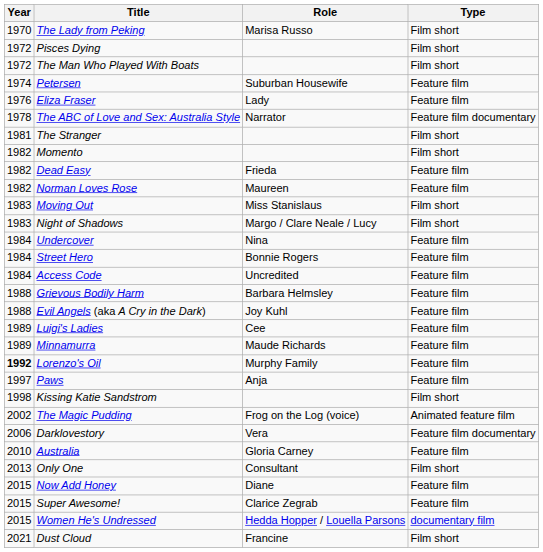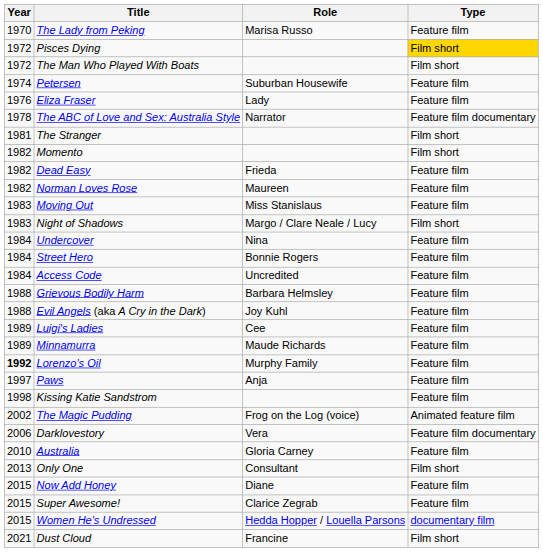 <table class="wikitable">
 <tr>
 <th>Year</th>
 <th>Title</th>
 <th>Role</th>
 <th>Type</th>
 </tr>
 <tr>
 <td>1970</td>
 <td><em><a href='#'>The Lady from Peking</a></em></td>
 <td>Marisa Russo</td>
-<td>Film short</td>
+<td>Feature film</td>
 </tr>
 <tr>
 <td>1972</td>
 <td><em>Pisces Dying</em></td>
 <td></td>
-<td>Film short</td>
+<td style="background: gold;">Film short</td>
 </tr>
 <tr>
 <td>1972</td>
 <td><em>The Man Who Played With Boats</em></td>
 <td></td>
 <td>Film short</td>
 </tr>
 <tr>
 <td>1974</td>
 <td><em><a href='#'>Petersen</a></em></td>
 <td>Suburban Housewife</td>
 <td>Feature film</td>
 </tr>
 <tr>
 <td>1976</td>
 <td><em><a href='#'>Eliza Fraser</a></em></td>
 <td>Lady</td>
 <td>Feature film</td>
 </tr>
 <tr>
 <td>1978</td>
 <td><em><a href='#'>The ABC of Love and Sex: Australia Style</a></em></td>
 <td>Narrator</td>
 <td>Feature film documentary</td>
 </tr>
 <tr>
 <td>1981</td>
 <td><em>The Stranger</em></td>
 <td></td>
 <td>Film short</td>
 </tr>
 <tr>
 <td>1982</td>
 <td><em>Momento</em></td>
 <td></td>
 <td>Film short</td>
 </tr>
 <tr>
 <td>1982</td>
 <td><em><a href='#'>Dead Easy</a></em></td>
 <td>Frieda</td>
 <td>Feature film</td>
 </tr>
 <tr>
 <td>1982</td>
 <td><em><a href='#'>Norman Loves Rose</a></em></td>
 <td>Maureen</td>
 <td>Feature film</td>
 </tr>
 <tr>
 <td>1983</td>
 <td><em><a href='#'>Moving Out</a></em></td>
 <td>Miss Stanislaus</td>
-<td>Film short</td>
+<td>Feature film</td>
 </tr>
 <tr>
 <td>1983</td>
 <td><em>Night of Shadows</em></td>
 <td>Margo / Clare Neale / Lucy</td>
 <td>Film short</td>
 </tr>
 <tr>
 <td>1984</td>
 <td><em><a href='#'>Undercover</a></em></td>
 <td>Nina</td>
 <td>Feature film</td>
 </tr>
 <tr>
 <td>1984</td>
 <td><em><a href='#'>Street Hero</a></em></td>
 <td>Bonnie Rogers</td>
 <td>Feature film</td>
 </tr>
 <tr>
 <td>1984</td>
 <td><em><a href='#'>Access Code</a></em></td>
 <td>Uncredited</td>
 <td>Feature film</td>
 </tr>
 <tr>
 <td>1988</td>
 <td><em><a href='#'>Grievous Bodily Harm</a></em></td>
 <td>Barbara Helmsley</td>
 <td>Feature film</td>
 </tr>
 <tr>
 <td>1988</td>
 <td><em><a href='#'>Evil Angels</a></em> (aka <em>A Cry in the Dark</em>)</td>
 <td>Joy Kuhl</td>
 <td>Feature film</td>
 </tr>
 <tr>
 <td>1989</td>
 <td><em><a href='#'>Luigi's Ladies</a></em></td>
 <td>Cee</td>
 <td>Feature film</td>
 </tr>
 <tr>
 <td>1989</td>
 <td><em><a href='#'>Minnamurra</a></em></td>
 <td>Maude Richards</td>
 <td>Feature film</td>
 </tr>
 <tr>
 <td><strong>1992</strong></td>
 <td><em><a href='#'>Lorenzo's Oil</a></em></td>
 <td>Murphy Family</td>
 <td>Feature film</td>
 </tr>
 <tr>
 <td>1997</td>
 <td><em><a href='#'>Paws</a></em></td>
 <td>Anja</td>
 <td>Feature film</td>
 </tr>
 <tr>
 <td>1998</td>
 <td><em>Kissing Katie Sandstrom</em></td>
 <td></td>
-<td>Film short</td>
+<td>Feature film</td>
 </tr>
 <tr>
 <td>2002</td>
 <td><em><a href='#'>The Magic Pudding</a></em></td>
 <td>Frog on the Log (voice)</td>
 <td>Animated feature film</td>
 </tr>
 <tr>
 <td>2006</td>
 <td><em>Darklovestory</em></td>
 <td>Vera</td>
 <td>Feature film documentary</td>
 </tr>
 <tr>
 <td>2010</td>
 <td><em><a href='#'>Australia</a></em></td>
 <td>Gloria Carney</td>
 <td>Feature film</td>
 </tr>
 <tr>
 <td>2013</td>
 <td><em>Only One</em></td>
 <td>Consultant</td>
 <td>Film short</td>
 </tr>
 <tr>
 <td>2015</td>
 <td><em><a href='#'>Now Add Honey</a></em></td>
 <td>Diane</td>
 <td>Feature film</td>
 </tr>
 <tr>
 <td>2015</td>
 <td><em>Super Awesome!</em></td>
 <td>Clarice Zegrab</td>
 <td>Feature film</td>
 </tr>
 <tr>
 <td>2015</td>
 <td><em><a href='#'>Women He's Undressed</a></em></td>
 <td><a href='#'>Hedda Hopper</a> / <a href='#'>Louella Parsons</a></td>
 <td><a href='#'>documentary film</a></td>
 </tr>
 <tr>
 <td>2021</td>
 <td><em>Dust Cloud</em></td>
 <td>Francine</td>
 <td>Film short</td>
 </tr>
 </table>
